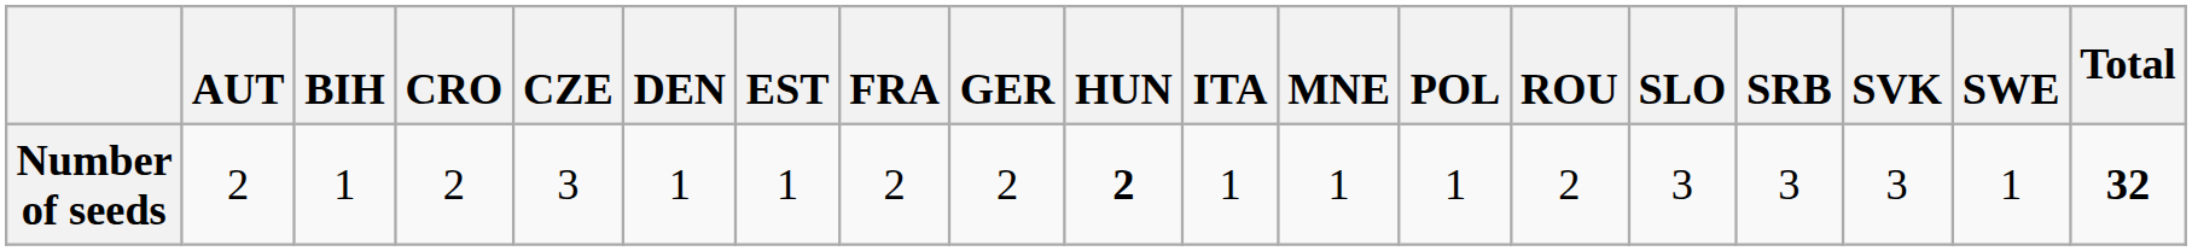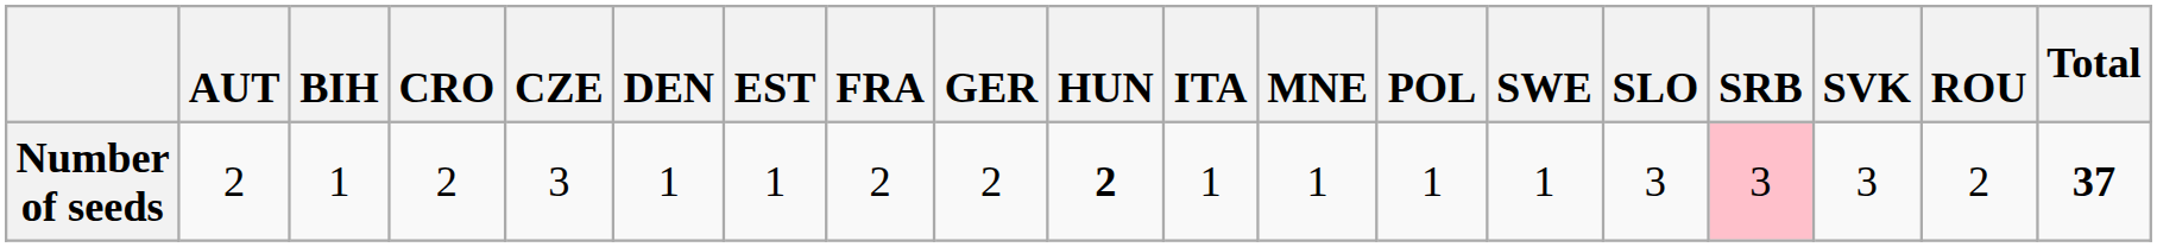 <table class="wikitable">
 <tr>
 <th></th>
 <th> <br>AUT</th>
 <th> <br>BIH</th>
 <th> <br>CRO</th>
 <th> <br>CZE</th>
 <th> <br>DEN</th>
 <th> <br>EST</th>
 <th> <br>FRA</th>
 <th> <br>GER</th>
 <th> <br>HUN</th>
 <th> <br>ITA</th>
 <th> <br>MNE</th>
 <th> <br>POL</th>
-<th> <br>ROU</th>
+<th> <br>SWE</th>
 <th> <br>SLO</th>
 <th> <br>SRB</th>
 <th> <br>SVK</th>
-<th> <br>SWE</th>
+<th> <br>ROU</th>
 <th>Total</th>
 </tr>
 <tr align="center">
 <th>Number of seeds</th>
 <td>2</td>
 <td>1</td>
 <td>2</td>
 <td>3</td>
 <td>1</td>
 <td>1</td>
 <td>2</td>
 <td>2</td>
 <td><strong>2</strong></td>
 <td>1</td>
 <td>1</td>
 <td>1</td>
+<td>1</td>
+<td>3</td>
+<td style="background: pink;">3</td>
+<td>3</td>
 <td>2</td>
-<td>3</td>
-<td>3</td>
-<td>3</td>
-<td>1</td>
-<td><strong>32</strong></td>
+<td><strong>37</strong></td>
 </tr>
 </table>
